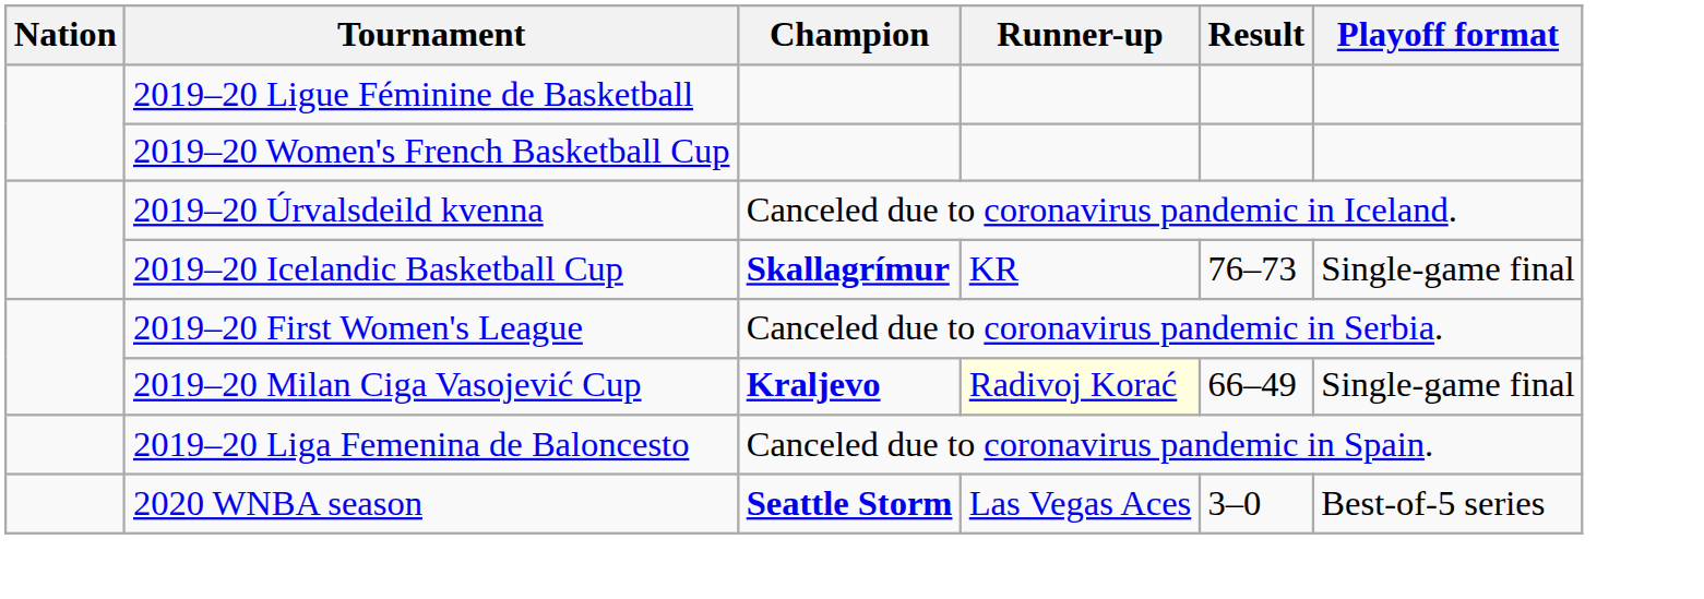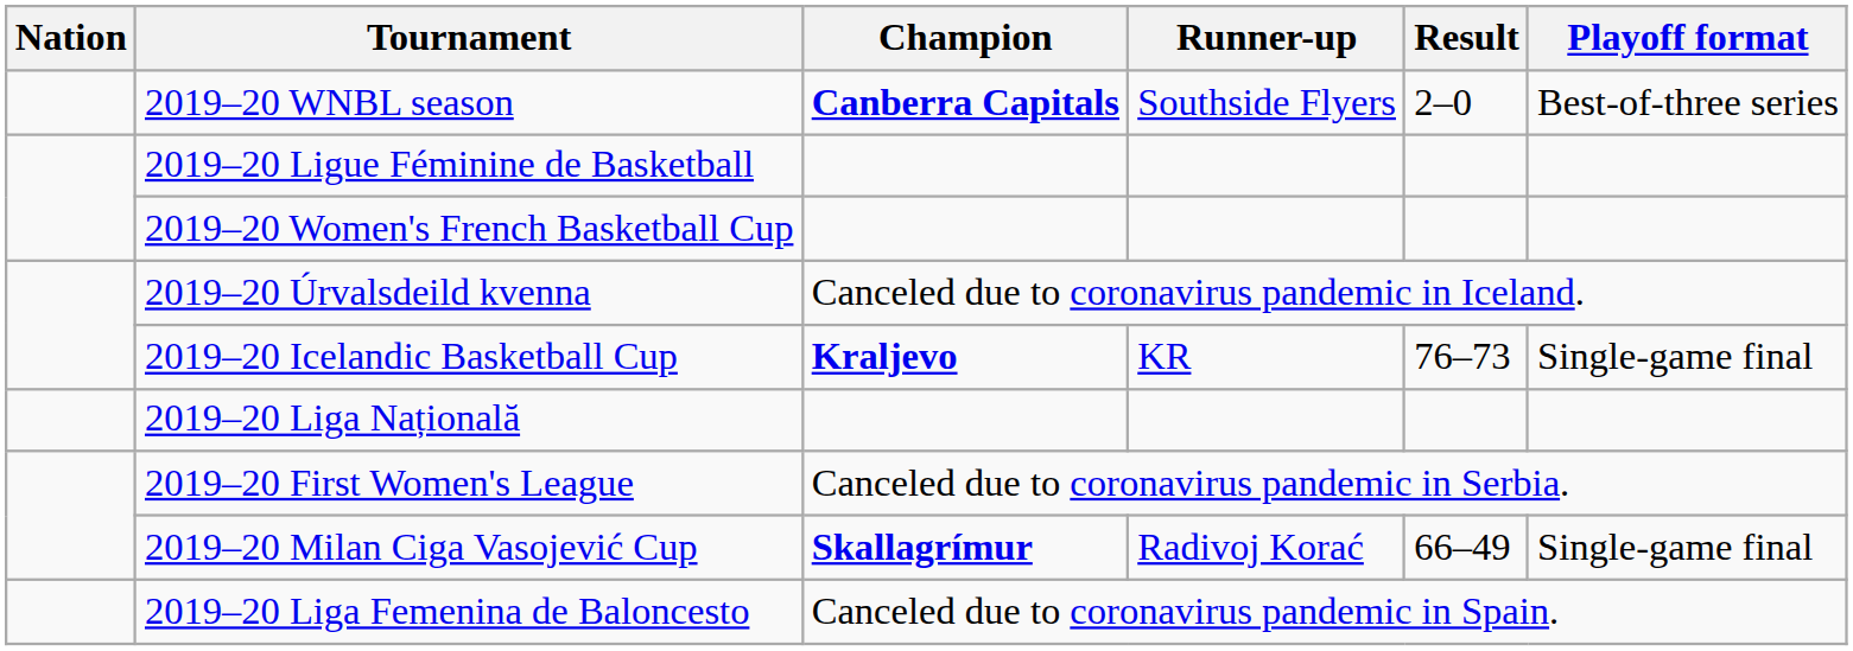 <table class="wikitable" style="font-size:90%;">
 <tr>
 <th>Nation</th>
 <th>Tournament</th>
 <th>Champion</th>
 <th>Runner-up</th>
 <th>Result</th>
 <th><a href='#'>Playoff format</a></th>
+</tr>
+<tr>
+<td></td>
+<td><a href='#'>2019–20 WNBL season</a></td>
+<td><strong><a href='#'>Canberra Capitals</a></strong></td>
+<td><a href='#'>Southside Flyers</a></td>
+<td>2–0</td>
+<td>Best-of-three series</td>
 </tr>
 <tr>
 <td rowspan="2"></td>
 <td><a href='#'>2019–20 Ligue Féminine de Basketball</a></td>
 <td></td>
 <td></td>
 <td></td>
 <td></td>
 </tr>
 <tr>
 <td><a href='#'>2019–20 Women's French Basketball Cup</a></td>
 <td></td>
 <td></td>
 <td></td>
 <td></td>
 </tr>
 <tr>
 <td rowspan="2"></td>
 <td><a href='#'>2019–20 Úrvalsdeild kvenna</a></td>
 <td colspan="4">Canceled due to <a href='#'>coronavirus pandemic in Iceland</a>.</td>
 </tr>
 <tr>
 <td><a href='#'>2019–20 Icelandic Basketball Cup</a></td>
-<td><strong><a href='#'>Skallagrímur</a></strong></td>
+<td><strong><a href='#'>Kraljevo</a></strong></td>
 <td><a href='#'>KR</a></td>
 <td>76–73</td>
 <td>Single-game final</td>
+</tr>
+<tr>
+<td></td>
+<td><a href='#'>2019–20 Liga Națională</a></td>
+<td></td>
+<td></td>
+<td></td>
+<td></td>
 </tr>
 <tr>
 <td rowspan="2"></td>
 <td><a href='#'>2019–20 First Women's League</a></td>
 <td colspan="4">Canceled due to <a href='#'>coronavirus pandemic in Serbia</a>.</td>
 </tr>
 <tr>
 <td><a href='#'>2019–20 Milan Ciga Vasojević Cup</a></td>
-<td><strong><a href='#'>Kraljevo</a></strong></td>
-<td style="background: lightyellow;"><a href='#'>Radivoj Korać</a></td>
+<td><strong><a href='#'>Skallagrímur</a></strong></td>
+<td><a href='#'>Radivoj Korać</a></td>
 <td>66–49</td>
 <td>Single-game final</td>
 </tr>
 <tr>
 <td></td>
 <td><a href='#'>2019–20 Liga Femenina de Baloncesto</a></td>
 <td colspan="4">Canceled due to <a href='#'>coronavirus pandemic in Spain</a>.</td>
 </tr>
-<tr>
-<td></td>
-<td><a href='#'>2020 WNBA season</a></td>
-<td><strong><a href='#'>Seattle Storm</a></strong></td>
-<td><a href='#'>Las Vegas Aces</a></td>
-<td>3–0</td>
-<td>Best-of-5 series</td>
-</tr>
 </table>
